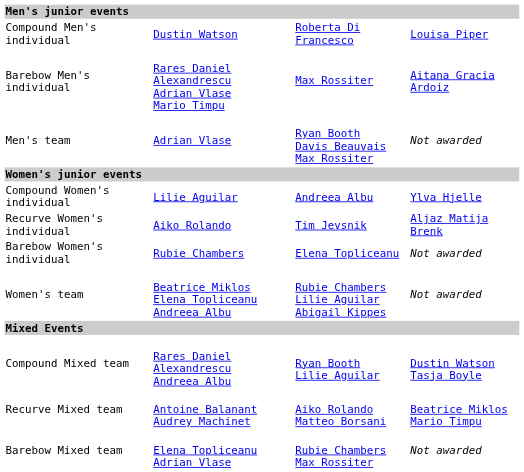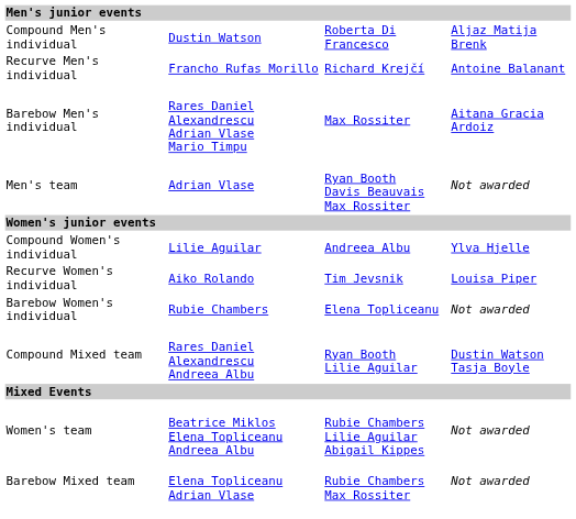 <table>
 <tr bgcolor="#cccccc">
 <td colspan=4><strong>Men's junior events</strong></td>
 </tr>
 <tr>
 <td>Compound Men's individual<br></td>
 <td> <a href='#'>Dustin Watson</a></td>
 <td> <a href='#'>Roberta Di Francesco</a></td>
-<td> <a href='#'>Louisa Piper</a></td>
+<td> <a href='#'>Aljaz Matija Brenk</a></td>
+</tr>
+<tr>
+<td>Recurve Men's individual<br></td>
+<td> <a href='#'>Francho Rufas Morillo</a></td>
+<td> <a href='#'>Richard Krejčí</a></td>
+<td> <a href='#'>Antoine Balanant</a></td>
 </tr>
 <tr>
 <td>Barebow Men's individual<br></td>
 <td><br><a href='#'>Rares Daniel Alexandrescu</a><br><a href='#'>Adrian Vlase</a><br><a href='#'>Mario Timpu</a></td>
 <td> <a href='#'>Max Rossiter</a></td>
 <td> <a href='#'>Aitana Gracia Ardoiz</a></td>
 </tr>
 <tr>
 <td>Men's team<br></td>
 <td> <a href='#'>Adrian Vlase</a></td>
 <td><br><a href='#'>Ryan Booth</a><br><a href='#'>Davis Beauvais</a><br><a href='#'>Max Rossiter</a></td>
 <td><em>Not awarded</em></td>
 </tr>
 <tr bgcolor="#cccccc">
 <td colspan=4><strong>Women's junior events</strong></td>
 </tr>
 <tr>
 <td>Compound Women's individual<br></td>
 <td> <a href='#'>Lilie Aguilar</a></td>
 <td> <a href='#'>Andreea Albu</a></td>
 <td> <a href='#'>Ylva Hjelle</a></td>
 </tr>
 <tr>
 <td>Recurve Women's individual<br></td>
 <td> <a href='#'>Aiko Rolando</a></td>
 <td> <a href='#'>Tim Jevsnik</a></td>
-<td> <a href='#'>Aljaz Matija Brenk</a></td>
+<td> <a href='#'>Louisa Piper</a></td>
 </tr>
 <tr>
 <td>Barebow Women's individual<br></td>
 <td> <a href='#'>Rubie Chambers</a></td>
 <td> <a href='#'>Elena Topliceanu</a></td>
 <td><em>Not awarded</em></td>
 </tr>
 <tr>
-<td>Women's team<br></td>
-<td><br><a href='#'>Beatrice Miklos</a><br><a href='#'>Elena Topliceanu</a><br><a href='#'>Andreea Albu</a></td>
-<td><br><a href='#'>Rubie Chambers</a><br><a href='#'>Lilie Aguilar</a><br><a href='#'>Abigail Kippes</a></td>
-<td><em>Not awarded</em></td>
+<td>Compound Mixed team<br></td>
+<td><br><a href='#'>Rares Daniel Alexandrescu</a><br><a href='#'>Andreea Albu</a></td>
+<td><br><a href='#'>Ryan Booth</a><br><a href='#'>Lilie Aguilar</a></td>
+<td><br><a href='#'>Dustin Watson</a><br><a href='#'>Tasja Boyle</a></td>
 </tr>
 <tr bgcolor="#cccccc">
 <td colspan=4><strong>Mixed Events</strong></td>
 </tr>
 <tr>
-<td>Compound Mixed team<br></td>
-<td><br><a href='#'>Rares Daniel Alexandrescu</a><br><a href='#'>Andreea Albu</a></td>
-<td><br><a href='#'>Ryan Booth</a><br><a href='#'>Lilie Aguilar</a></td>
-<td><br><a href='#'>Dustin Watson</a><br><a href='#'>Tasja Boyle</a></td>
-</tr>
-<tr>
-<td>Recurve Mixed team<br></td>
-<td><br><a href='#'>Antoine Balanant</a><br><a href='#'>Audrey Machinet</a></td>
-<td><br><a href='#'>Aiko Rolando</a><br><a href='#'>Matteo Borsani</a></td>
-<td><br><a href='#'>Beatrice Miklos</a><br><a href='#'>Mario Timpu</a></td>
+<td>Women's team<br></td>
+<td><br><a href='#'>Beatrice Miklos</a><br><a href='#'>Elena Topliceanu</a><br><a href='#'>Andreea Albu</a></td>
+<td><br><a href='#'>Rubie Chambers</a><br><a href='#'>Lilie Aguilar</a><br><a href='#'>Abigail Kippes</a></td>
+<td><em>Not awarded</em></td>
 </tr>
 <tr>
 <td>Barebow Mixed team<br></td>
 <td><br><a href='#'>Elena Topliceanu</a><br><a href='#'>Adrian Vlase</a></td>
 <td><br><a href='#'>Rubie Chambers</a><br><a href='#'>Max Rossiter</a></td>
 <td><em>Not awarded</em></td>
 </tr>
 <tr>
 </tr>
 </table>
